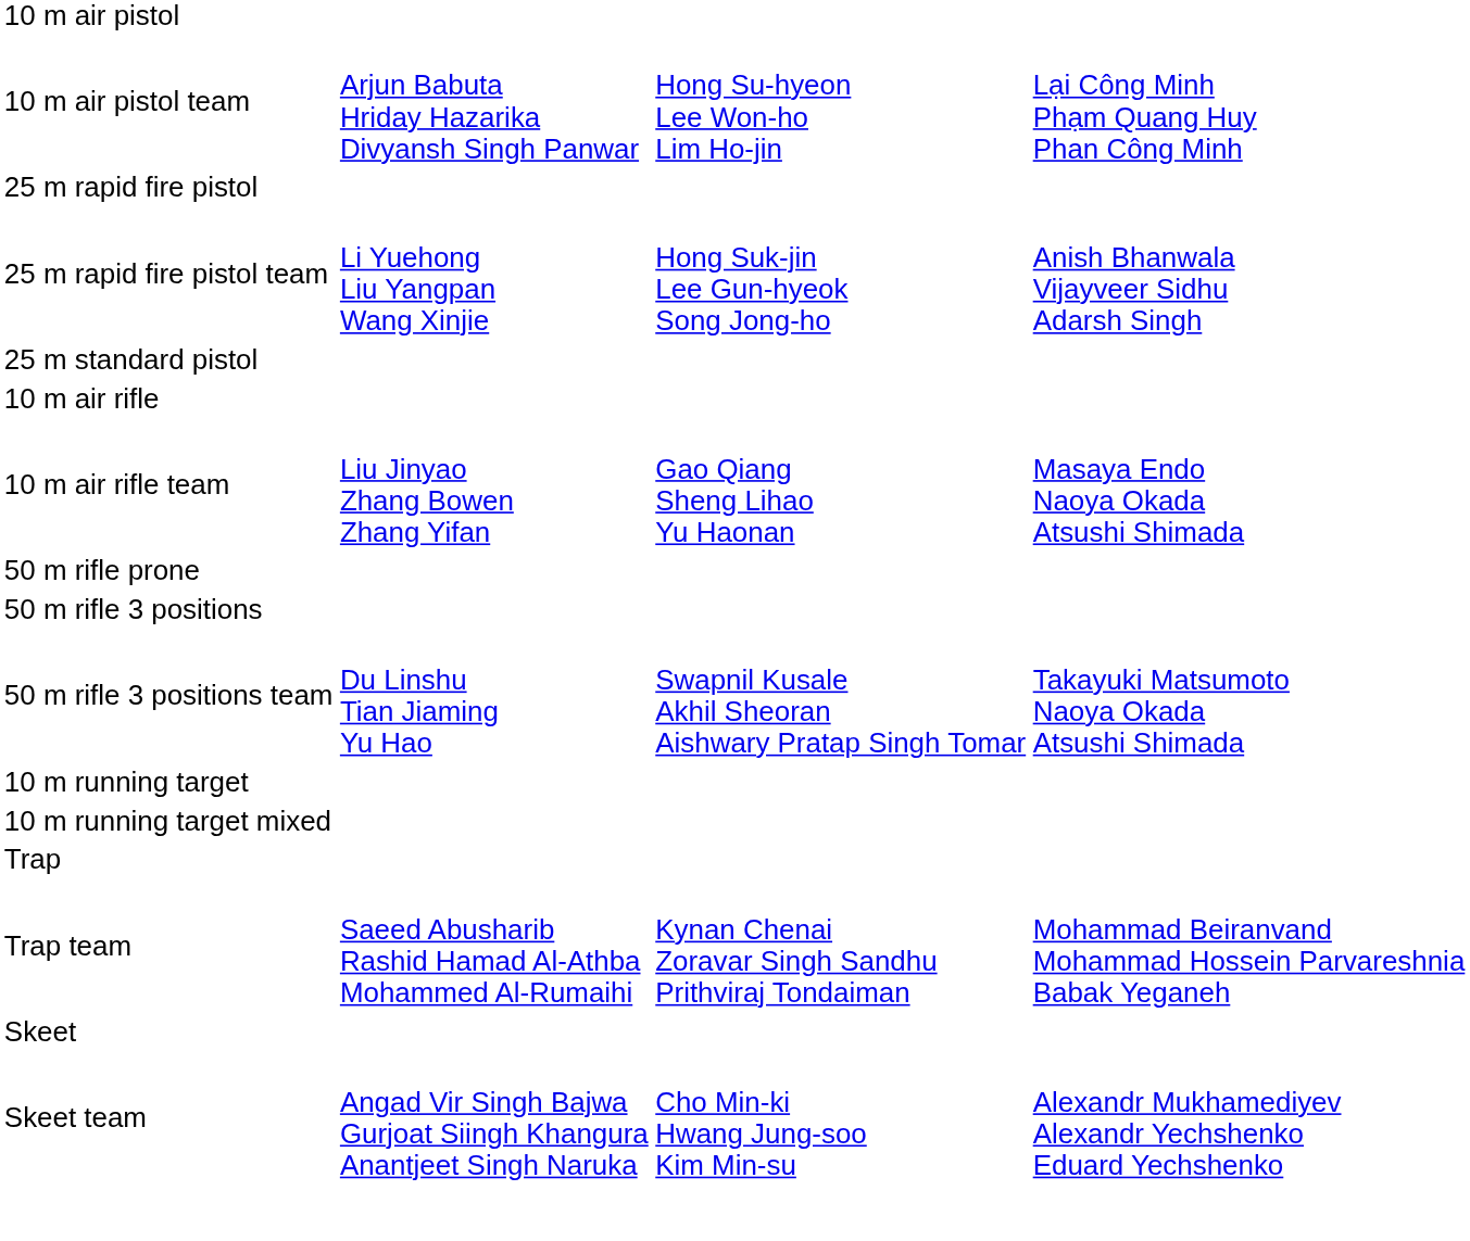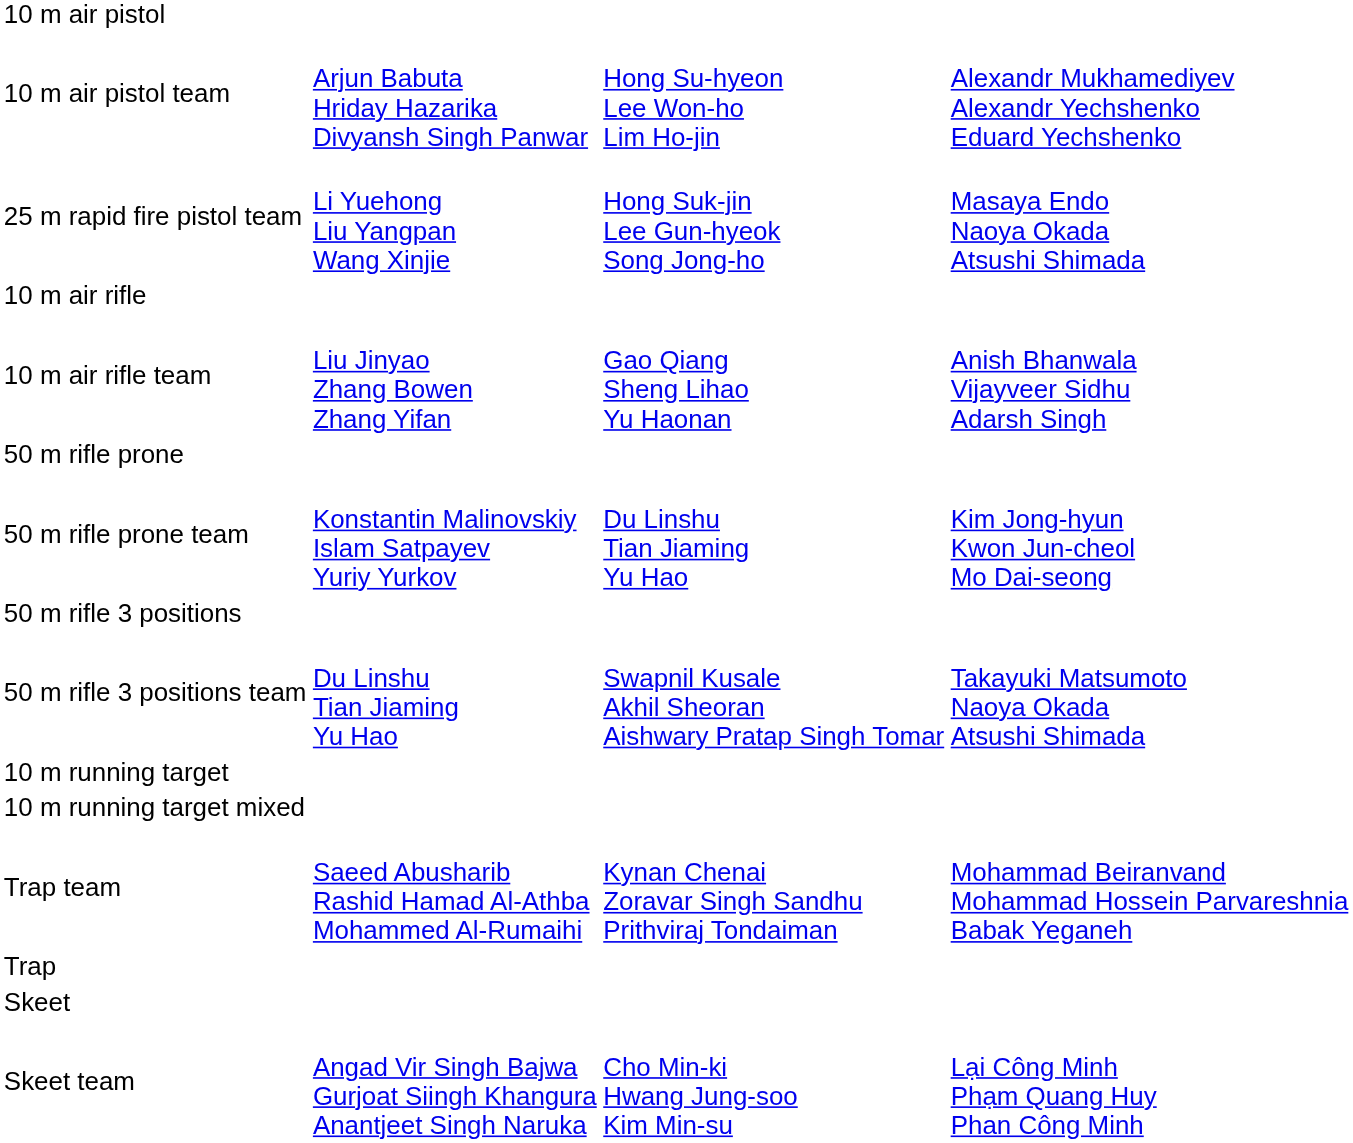 <table>
 <tr>
 <td>10 m air pistol</td>
 <td></td>
 <td></td>
 <td></td>
 </tr>
 <tr>
 <td>10 m air pistol team</td>
 <td><br><a href='#'>Arjun Babuta</a><br><a href='#'>Hriday Hazarika</a><br><a href='#'>Divyansh Singh Panwar</a></td>
 <td><br><a href='#'>Hong Su-hyeon</a><br><a href='#'>Lee Won-ho</a><br><a href='#'>Lim Ho-jin</a></td>
-<td><br><a href='#'>Lại Công Minh</a><br><a href='#'>Phạm Quang Huy</a><br><a href='#'>Phan Công Minh</a></td>
-</tr>
-<tr>
-<td>25 m rapid fire pistol</td>
-<td></td>
-<td></td>
-<td></td>
+<td><br><a href='#'>Alexandr Mukhamediyev</a><br><a href='#'>Alexandr Yechshenko</a><br><a href='#'>Eduard Yechshenko</a></td>
 </tr>
 <tr>
 <td>25 m rapid fire pistol team</td>
 <td><br><a href='#'>Li Yuehong</a><br><a href='#'>Liu Yangpan</a><br><a href='#'>Wang Xinjie</a></td>
 <td><br><a href='#'>Hong Suk-jin</a><br><a href='#'>Lee Gun-hyeok</a><br><a href='#'>Song Jong-ho</a></td>
-<td><br><a href='#'>Anish Bhanwala</a><br><a href='#'>Vijayveer Sidhu</a><br><a href='#'>Adarsh Singh</a></td>
-</tr>
-<tr>
-<td>25 m standard pistol</td>
-<td></td>
-<td></td>
-<td></td>
+<td><br><a href='#'>Masaya Endo</a><br><a href='#'>Naoya Okada</a><br><a href='#'>Atsushi Shimada</a></td>
 </tr>
 <tr>
 <td>10 m air rifle</td>
 <td></td>
 <td></td>
 <td></td>
 </tr>
 <tr>
 <td>10 m air rifle team</td>
 <td><br><a href='#'>Liu Jinyao</a><br><a href='#'>Zhang Bowen</a><br><a href='#'>Zhang Yifan</a></td>
 <td><br><a href='#'>Gao Qiang</a><br><a href='#'>Sheng Lihao</a><br><a href='#'>Yu Haonan</a></td>
-<td><br><a href='#'>Masaya Endo</a><br><a href='#'>Naoya Okada</a><br><a href='#'>Atsushi Shimada</a></td>
+<td><br><a href='#'>Anish Bhanwala</a><br><a href='#'>Vijayveer Sidhu</a><br><a href='#'>Adarsh Singh</a></td>
 </tr>
 <tr>
 <td>50 m rifle prone</td>
 <td></td>
 <td></td>
 <td></td>
+</tr>
+<tr>
+<td>50 m rifle prone team</td>
+<td><br><a href='#'>Konstantin Malinovskiy</a><br><a href='#'>Islam Satpayev</a><br><a href='#'>Yuriy Yurkov</a></td>
+<td><br><a href='#'>Du Linshu</a><br><a href='#'>Tian Jiaming</a><br><a href='#'>Yu Hao</a></td>
+<td><br><a href='#'>Kim Jong-hyun</a><br><a href='#'>Kwon Jun-cheol</a><br><a href='#'>Mo Dai-seong</a></td>
 </tr>
 <tr>
 <td>50 m rifle 3 positions</td>
 <td></td>
 <td></td>
 <td></td>
 </tr>
 <tr>
 <td>50 m rifle 3 positions team</td>
 <td><br><a href='#'>Du Linshu</a><br><a href='#'>Tian Jiaming</a><br><a href='#'>Yu Hao</a></td>
 <td><br><a href='#'>Swapnil Kusale</a><br><a href='#'>Akhil Sheoran</a><br><a href='#'>Aishwary Pratap Singh Tomar</a></td>
 <td><br><a href='#'>Takayuki Matsumoto</a><br><a href='#'>Naoya Okada</a><br><a href='#'>Atsushi Shimada</a></td>
 </tr>
 <tr>
 <td>10 m running target</td>
 <td></td>
 <td></td>
 <td></td>
 </tr>
 <tr>
 <td>10 m running target mixed</td>
 <td></td>
 <td></td>
 <td></td>
 </tr>
 <tr>
+<td>Trap team</td>
+<td><br><a href='#'>Saeed Abusharib</a><br><a href='#'>Rashid Hamad Al-Athba</a><br><a href='#'>Mohammed Al-Rumaihi</a></td>
+<td><br><a href='#'>Kynan Chenai</a><br><a href='#'>Zoravar Singh Sandhu</a><br><a href='#'>Prithviraj Tondaiman</a></td>
+<td><br><a href='#'>Mohammad Beiranvand</a><br><a href='#'>Mohammad Hossein Parvareshnia</a><br><a href='#'>Babak Yeganeh</a></td>
+</tr>
+<tr>
 <td>Trap</td>
 <td></td>
 <td></td>
 <td></td>
-</tr>
-<tr>
-<td>Trap team</td>
-<td><br><a href='#'>Saeed Abusharib</a><br><a href='#'>Rashid Hamad Al-Athba</a><br><a href='#'>Mohammed Al-Rumaihi</a></td>
-<td><br><a href='#'>Kynan Chenai</a><br><a href='#'>Zoravar Singh Sandhu</a><br><a href='#'>Prithviraj Tondaiman</a></td>
-<td><br><a href='#'>Mohammad Beiranvand</a><br><a href='#'>Mohammad Hossein Parvareshnia</a><br><a href='#'>Babak Yeganeh</a></td>
 </tr>
 <tr>
 <td>Skeet</td>
 <td></td>
 <td></td>
 <td></td>
 </tr>
 <tr>
 <td>Skeet team</td>
 <td><br><a href='#'>Angad Vir Singh Bajwa</a><br><a href='#'>Gurjoat Siingh Khangura</a><br><a href='#'>Anantjeet Singh Naruka</a></td>
 <td><br><a href='#'>Cho Min-ki</a><br><a href='#'>Hwang Jung-soo</a><br><a href='#'>Kim Min-su</a></td>
-<td><br><a href='#'>Alexandr Mukhamediyev</a><br><a href='#'>Alexandr Yechshenko</a><br><a href='#'>Eduard Yechshenko</a></td>
+<td><br><a href='#'>Lại Công Minh</a><br><a href='#'>Phạm Quang Huy</a><br><a href='#'>Phan Công Minh</a></td>
 </tr>
 </table>
